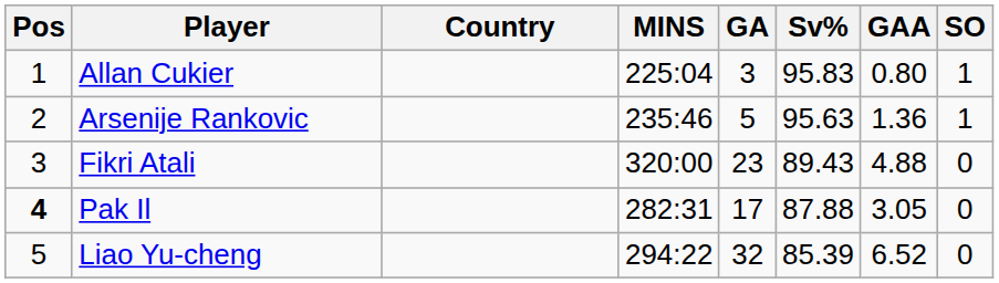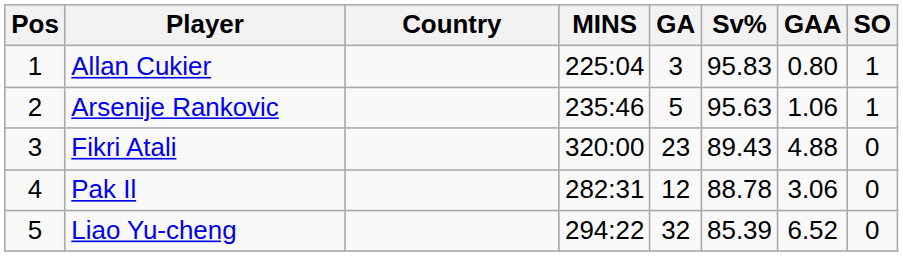 <table class="wikitable sortable" style="text-align: center;">
 <tr>
 <th width=30>Pos</th>
 <th width=165>Player</th>
 <th width=125>Country</th>
 <th width=20>MINS</th>
 <th width=20>GA</th>
 <th width=20>Sv%</th>
 <th width=20>GAA</th>
 <th width=20>SO</th>
 </tr>
 <tr>
 <td>1</td>
 <td align=left><a href='#'>Allan Cukier</a></td>
 <td align=left></td>
 <td>225:04</td>
 <td>3</td>
 <td>95.83</td>
 <td>0.80</td>
 <td>1</td>
 </tr>
 <tr>
 <td>2</td>
 <td align=left><a href='#'>Arsenije Rankovic</a></td>
 <td align=left></td>
 <td>235:46</td>
 <td>5</td>
 <td>95.63</td>
-<td>1.36</td>
+<td>1.06</td>
 <td>1</td>
 </tr>
 <tr>
 <td>3</td>
 <td align=left><a href='#'>Fikri Atali</a></td>
 <td align=left></td>
 <td>320:00</td>
 <td>23</td>
 <td>89.43</td>
 <td>4.88</td>
 <td>0</td>
 </tr>
 <tr>
-<td><strong>4</strong></td>
+<td>4</td>
 <td align=left><a href='#'>Pak Il</a></td>
 <td align=left></td>
 <td>282:31</td>
-<td>17</td>
-<td>87.88</td>
-<td>3.05</td>
+<td>12</td>
+<td>88.78</td>
+<td>3.06</td>
 <td>0</td>
 </tr>
 <tr>
 <td>5</td>
 <td align=left><a href='#'>Liao Yu-cheng</a></td>
 <td align=left></td>
 <td>294:22</td>
 <td>32</td>
 <td>85.39</td>
 <td>6.52</td>
 <td>0</td>
 </tr>
 </table>
